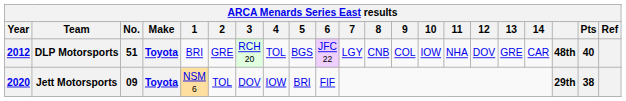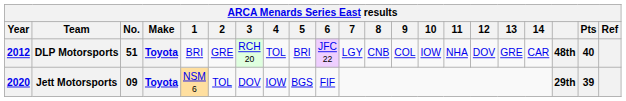 <table class="wikitable" style="text-align:center; font-size:75%">
 <tr>
 <th colspan=45><a href='#'>ARCA Menards Series East</a> results</th>
 </tr>
 <tr>
 <th>Year</th>
 <th>Team</th>
 <th>No.</th>
 <th>Make</th>
 <th>1</th>
 <th>2</th>
 <th>3</th>
 <th>4</th>
 <th>5</th>
 <th>6</th>
 <th>7</th>
 <th>8</th>
 <th>9</th>
 <th>10</th>
 <th>11</th>
 <th>12</th>
 <th>13</th>
 <th>14</th>
 <th></th>
 <th>Pts</th>
 <th>Ref</th>
 </tr>
 <tr>
 <th><a href='#'>2012</a></th>
 <th>DLP Motorsports</th>
 <th>51</th>
 <th><a href='#'>Toyota</a></th>
 <td><a href='#'>BRI</a></td>
 <td><a href='#'>GRE</a></td>
 <td style="background:#DFFFDF;"><a href='#'>RCH</a><br><small>20</small></td>
 <td><a href='#'>TOL</a></td>
-<td><a href='#'>BGS</a></td>
+<td><a href='#'>BRI</a></td>
 <td style="background:#EFCFFF;"><a href='#'>JFC</a><br><small>22</small></td>
 <td><a href='#'>LGY</a></td>
 <td><a href='#'>CNB</a></td>
 <td><a href='#'>COL</a></td>
 <td><a href='#'>IOW</a></td>
 <td><a href='#'>NHA</a></td>
 <td><a href='#'>DOV</a></td>
 <td><a href='#'>GRE</a></td>
 <td><a href='#'>CAR</a></td>
 <th>48th</th>
 <th>40</th>
 <th></th>
 </tr>
 <tr>
 <th><a href='#'>2020</a></th>
 <th>Jett Motorsports</th>
 <th>09</th>
 <th><a href='#'>Toyota</a></th>
 <td style="background:#FFDF9F;"><a href='#'>NSM</a><br><small>6</small></td>
 <td><a href='#'>TOL</a></td>
 <td><a href='#'>DOV</a></td>
 <td><a href='#'>IOW</a></td>
-<td><a href='#'>BRI</a></td>
+<td><a href='#'>BGS</a></td>
 <td><a href='#'>FIF</a></td>
 <td colspan=8></td>
 <th>29th</th>
-<th>38</th>
+<th>39</th>
 <th></th>
 </tr>
 </table>
